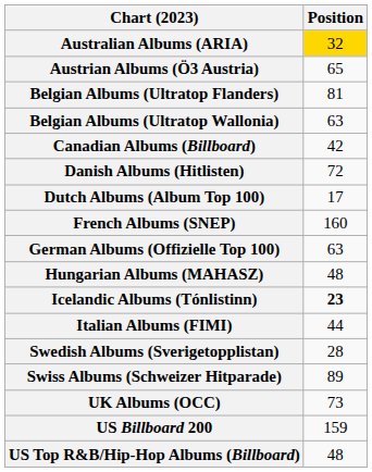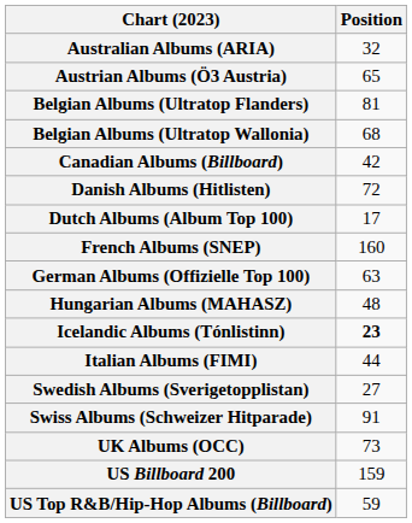 <table class="wikitable sortable plainrowheaders" style="text-align:center">
 <tr>
 <th scope="col">Chart (2023)</th>
 <th scope="col">Position</th>
 </tr>
 <tr>
 <th scope="row">Australian Albums (ARIA)</th>
-<td style="background: gold;">32</td>
+<td>32</td>
 </tr>
 <tr>
 <th scope="row">Austrian Albums (Ö3 Austria)</th>
 <td>65</td>
 </tr>
 <tr>
 <th scope="row">Belgian Albums (Ultratop Flanders)</th>
 <td>81</td>
 </tr>
 <tr>
 <th scope="row">Belgian Albums (Ultratop Wallonia)</th>
-<td>63</td>
+<td>68</td>
 </tr>
 <tr>
 <th scope="row">Canadian Albums (<em>Billboard</em>)</th>
 <td>42</td>
 </tr>
 <tr>
 <th scope="row">Danish Albums (Hitlisten)</th>
 <td>72</td>
 </tr>
 <tr>
 <th scope="row">Dutch Albums (Album Top 100)</th>
 <td>17</td>
 </tr>
 <tr>
 <th scope="row">French Albums (SNEP)</th>
 <td>160</td>
 </tr>
 <tr>
 <th scope="row">German Albums (Offizielle Top 100)</th>
 <td>63</td>
 </tr>
 <tr>
 <th scope="row">Hungarian Albums (MAHASZ)</th>
 <td>48</td>
 </tr>
 <tr>
 <th scope="row">Icelandic Albums (Tónlistinn)</th>
 <td><strong>23</strong></td>
 </tr>
 <tr>
 <th scope="row">Italian Albums (FIMI)</th>
 <td>44</td>
 </tr>
 <tr>
 <th scope="row">Swedish Albums (Sverigetopplistan)</th>
-<td>28</td>
+<td>27</td>
 </tr>
 <tr>
 <th scope="row">Swiss Albums (Schweizer Hitparade)</th>
-<td>89</td>
+<td>91</td>
 </tr>
 <tr>
 <th scope="row">UK Albums (OCC)</th>
 <td>73</td>
 </tr>
 <tr>
 <th scope="row">US <em>Billboard</em> 200</th>
 <td>159</td>
 </tr>
 <tr>
 <th scope="row">US Top R&B/Hip-Hop Albums (<em>Billboard</em>)</th>
-<td>48</td>
+<td>59</td>
 </tr>
 </table>
